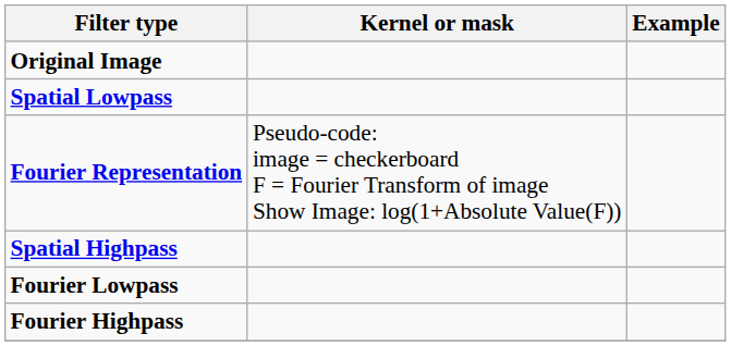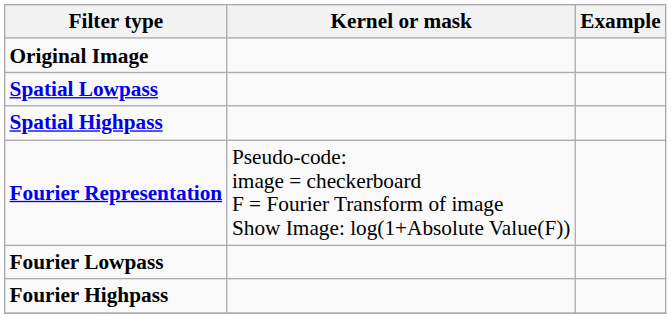 <table class="wikitable">
 <tr>
 <th>Filter type</th>
 <th>Kernel or mask</th>
 <th>Example</th>
 </tr>
 <tr>
 <td><strong>Original Image</strong></td>
 <td align="center"></td>
 <td></td>
 </tr>
 <tr>
 <td><strong><a href='#'>Spatial Lowpass</a></strong></td>
 <td align="center"></td>
 <td></td>
 </tr>
 <tr>
+<td><strong><a href='#'>Spatial Highpass</a></strong></td>
+<td align="center"></td>
+<td></td>
+</tr>
+<tr>
 <td><strong><a href='#'>Fourier Representation</a></strong></td>
 <td>Pseudo-code:<br>image = checkerboard<br>F = Fourier Transform of image<br>Show Image: log(1+Absolute Value(F))</td>
 <td align="center"></td>
-</tr>
-<tr>
-<td><strong><a href='#'>Spatial Highpass</a></strong></td>
-<td align="center"></td>
-<td></td>
 </tr>
 <tr>
 <td><strong>Fourier Lowpass</strong></td>
 <td align="center"></td>
 <td align="center"></td>
 </tr>
 <tr>
 <td><strong>Fourier Highpass</strong></td>
 <td align="center"></td>
 <td align="center"></td>
 </tr>
 <tr>
 </tr>
 </table>
